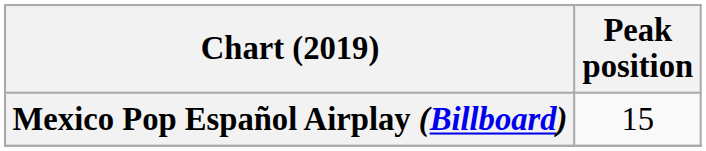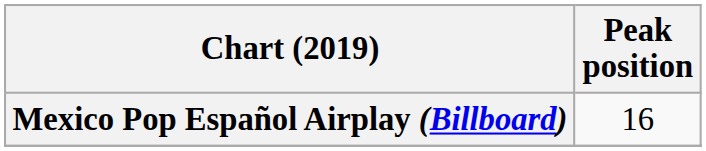 <table class="wikitable sortable plainrowheaders" style="text-align:center">
 <tr>
 <th scope="col">Chart (2019)</th>
 <th scope="col">Peak<br>position</th>
 </tr>
 <tr>
 <th scope="row">Mexico Pop Español Airplay <em>(<a href='#'>Billboard</a>)</em></th>
-<td align="center">15</td>
+<td align="center">16</td>
 </tr>
 <tr>
 </tr>
 <tr>
 </tr>
 </table>
